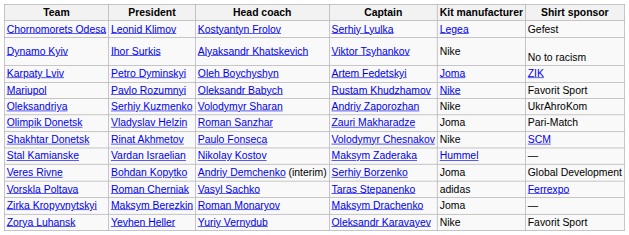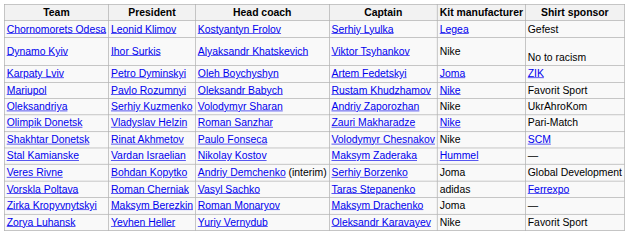 <table class="wikitable" style="text-align:left;">
 <tr>
 <th>Team</th>
 <th>President</th>
 <th>Head coach</th>
 <th>Captain</th>
 <th>Kit manufacturer</th>
 <th>Shirt sponsor</th>
 </tr>
 <tr>
 <td><a href='#'>Chornomorets Odesa</a></td>
 <td><a href='#'>Leonid Klimov</a></td>
 <td> <a href='#'>Kostyantyn Frolov</a></td>
 <td> <a href='#'>Serhiy Lyulka</a></td>
 <td><a href='#'>Legea</a></td>
 <td>Gefest</td>
 </tr>
 <tr>
 <td><a href='#'>Dynamo Kyiv</a></td>
 <td><a href='#'>Ihor Surkis</a></td>
 <td> <a href='#'>Alyaksandr Khatskevich</a></td>
 <td> <a href='#'>Viktor Tsyhankov</a></td>
 <td>Nike</td>
 <td><br>No to racism</td>
 </tr>
 <tr>
 <td><a href='#'>Karpaty Lviv</a></td>
 <td><a href='#'>Petro Dyminskyi</a></td>
 <td> <a href='#'>Oleh Boychyshyn</a></td>
 <td> <a href='#'>Artem Fedetskyi</a></td>
 <td><a href='#'>Joma</a></td>
 <td><a href='#'>ZIK</a></td>
 </tr>
 <tr>
 <td><a href='#'>Mariupol</a></td>
 <td><a href='#'>Pavlo Rozumnyi</a></td>
 <td> <a href='#'>Oleksandr Babych</a></td>
 <td> <a href='#'>Rustam Khudzhamov</a></td>
 <td><a href='#'>Nike</a></td>
 <td>Favorit Sport</td>
 </tr>
 <tr>
 <td><a href='#'>Oleksandriya</a></td>
 <td><a href='#'>Serhiy Kuzmenko</a></td>
 <td> <a href='#'>Volodymyr Sharan</a></td>
 <td> <a href='#'>Andriy Zaporozhan</a></td>
 <td>Nike</td>
 <td>UkrAhroKom</td>
 </tr>
 <tr>
 <td><a href='#'>Olimpik Donetsk</a></td>
 <td><a href='#'>Vladyslav Helzin</a></td>
 <td> <a href='#'>Roman Sanzhar</a></td>
 <td> <a href='#'>Zauri Makharadze</a></td>
-<td>Joma</td>
+<td><a href='#'>Nike</a></td>
 <td>Pari-Match</td>
 </tr>
 <tr>
 <td><a href='#'>Shakhtar Donetsk</a></td>
 <td><a href='#'>Rinat Akhmetov</a></td>
 <td> <a href='#'>Paulo Fonseca</a></td>
 <td> <a href='#'>Volodymyr Chesnakov</a></td>
 <td>Nike</td>
 <td><a href='#'>SCM</a></td>
 </tr>
 <tr>
 <td><a href='#'>Stal Kamianske</a></td>
 <td><a href='#'>Vardan Israelian</a></td>
 <td> <a href='#'>Nikolay Kostov</a></td>
 <td> <a href='#'>Maksym Zaderaka</a></td>
 <td><a href='#'>Hummel</a></td>
 <td>—</td>
 </tr>
 <tr>
 <td><a href='#'>Veres Rivne</a></td>
 <td><a href='#'>Bohdan Kopytko</a></td>
 <td> <a href='#'>Andriy Demchenko</a> (interim)</td>
 <td> <a href='#'>Serhiy Borzenko</a></td>
 <td>Joma</td>
 <td>Global Development</td>
 </tr>
 <tr>
 <td><a href='#'>Vorskla Poltava</a></td>
 <td><a href='#'>Roman Cherniak</a></td>
 <td> <a href='#'>Vasyl Sachko</a></td>
 <td> <a href='#'>Taras Stepanenko</a></td>
 <td>adidas</td>
 <td><a href='#'>Ferrexpo</a></td>
 </tr>
 <tr>
 <td><a href='#'>Zirka Kropyvnytskyi</a></td>
 <td><a href='#'>Maksym Berezkin</a></td>
 <td> <a href='#'>Roman Monaryov</a></td>
 <td> <a href='#'>Maksym Drachenko</a></td>
 <td>Joma</td>
 <td>—</td>
 </tr>
 <tr>
 <td><a href='#'>Zorya Luhansk</a></td>
 <td><a href='#'>Yevhen Heller</a></td>
 <td> <a href='#'>Yuriy Vernydub</a></td>
 <td> <a href='#'>Oleksandr Karavayev</a></td>
 <td>Nike</td>
 <td>Favorit Sport</td>
 </tr>
 </table>
